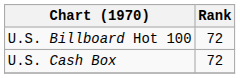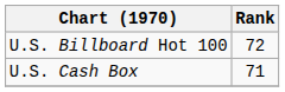 <table class="wikitable">
 <tr>
 <th>Chart (1970)</th>
 <th style="text-align:center;">Rank</th>
 </tr>
 <tr>
 <td>U.S. <em>Billboard</em> Hot 100</td>
 <td style="text-align:center;">72</td>
 </tr>
 <tr>
 <td>U.S. <em>Cash Box</em> </td>
-<td style="text-align:center;">72</td>
+<td style="text-align:center;">71</td>
 </tr>
 <tr>
 </tr>
 </table>
